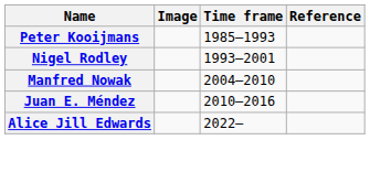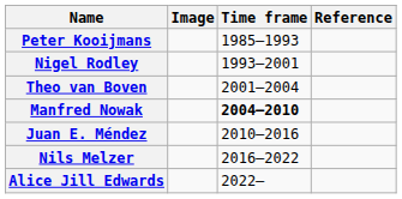 <table class="wikitable sortable plainrowheaders">
 <tr>
 <th scope="col">Name</th>
 <th scope="col">Image</th>
 <th scope="col">Time frame</th>
 <th scope="col">Reference</th>
 </tr>
 <tr>
 <th scope="row"><a href='#'>Peter Kooijmans</a></th>
 <td></td>
 <td>1985–1993</td>
 <td></td>
 </tr>
 <tr>
 <th scope="row"><a href='#'>Nigel Rodley</a></th>
 <td></td>
 <td>1993–2001</td>
 <td></td>
 </tr>
 <tr>
+<th scope="row"><a href='#'>Theo van Boven</a></th>
+<td></td>
+<td>2001–2004</td>
+<td></td>
+</tr>
+<tr>
 <th scope="row"><a href='#'>Manfred Nowak</a></th>
 <td></td>
-<td>2004–2010</td>
+<td><strong>2004–2010</strong></td>
 <td></td>
 </tr>
 <tr>
 <th scope="row"><a href='#'>Juan E. Méndez</a></th>
 <td></td>
 <td>2010–2016</td>
 <td></td>
 </tr>
 <tr>
+<th scope="row"><a href='#'>Nils Melzer</a></th>
+<td></td>
+<td>2016–2022</td>
+<td></td>
+</tr>
+<tr>
 <th scope="row"><a href='#'>Alice Jill Edwards</a></th>
 <td></td>
 <td>2022–</td>
 <td></td>
 </tr>
 </table>
